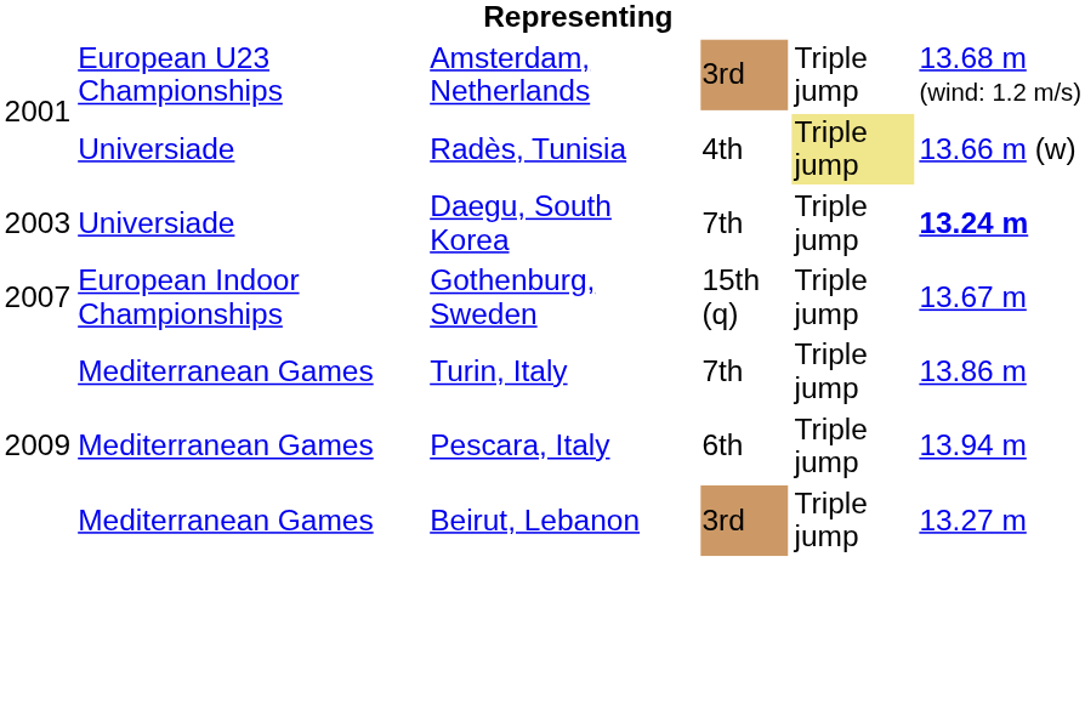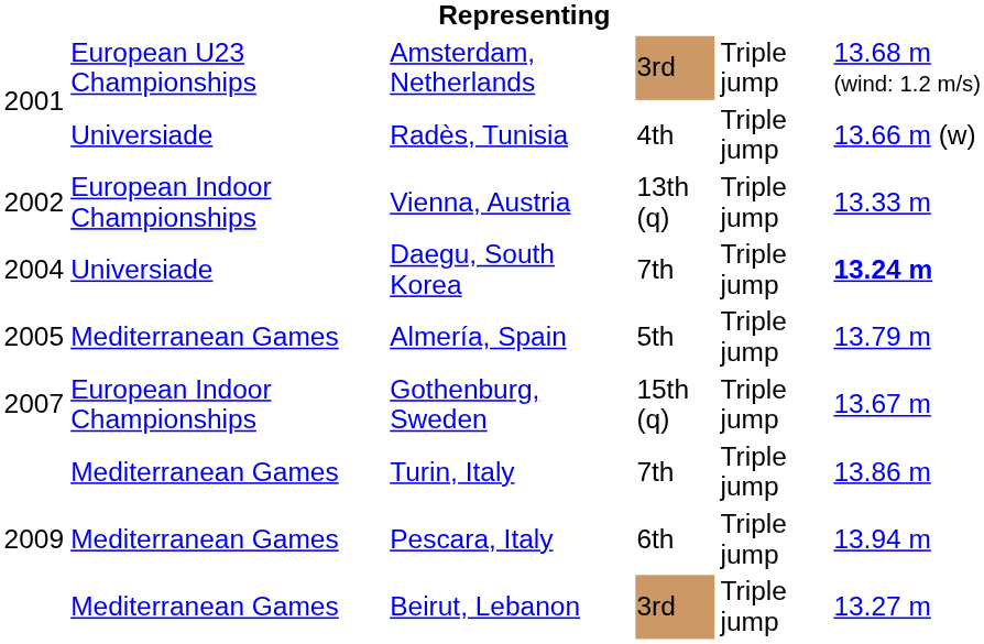 <table>
 <tr>
 <th colspan="6">Representing </th>
 </tr>
 <tr>
 <td rowspan=2>2001</td>
 <td><a href='#'>European U23 Championships</a></td>
 <td><a href='#'>Amsterdam, Netherlands</a></td>
 <td bgcolor=cc9966>3rd</td>
 <td>Triple jump</td>
 <td><a href='#'>13.68 m</a> <small>(wind: 1.2 m/s)</small></td>
 </tr>
 <tr>
 <td><a href='#'>Universiade</a></td>
 <td><a href='#'>Radès, Tunisia</a></td>
 <td>4th</td>
-<td style="background: khaki;">Triple jump</td>
+<td>Triple jump</td>
 <td><a href='#'>13.66 m</a> (w)</td>
 </tr>
 <tr>
-<td>2003</td>
+<td>2002</td>
+<td><a href='#'>European Indoor Championships</a></td>
+<td><a href='#'>Vienna, Austria</a></td>
+<td>13th (q)</td>
+<td>Triple jump</td>
+<td><a href='#'>13.33 m</a></td>
+</tr>
+<tr>
+<td>2004</td>
 <td><a href='#'>Universiade</a></td>
 <td><a href='#'>Daegu, South Korea</a></td>
 <td>7th</td>
 <td>Triple jump</td>
 <td><strong><a href='#'>13.24 m</a></strong></td>
+</tr>
+<tr>
+<td>2005</td>
+<td><a href='#'>Mediterranean Games</a></td>
+<td><a href='#'>Almería, Spain</a></td>
+<td>5th</td>
+<td>Triple jump</td>
+<td><a href='#'>13.79 m</a></td>
 </tr>
 <tr>
 <td>2007</td>
 <td><a href='#'>European Indoor Championships</a></td>
 <td><a href='#'>Gothenburg, Sweden</a></td>
 <td>15th (q)</td>
 <td>Triple jump</td>
 <td><a href='#'>13.67 m</a></td>
 </tr>
 <tr>
 <td rowspan=3>2009</td>
 <td><a href='#'>Mediterranean Games</a></td>
 <td><a href='#'>Turin, Italy</a></td>
 <td>7th</td>
 <td>Triple jump</td>
 <td><a href='#'>13.86 m</a></td>
 </tr>
 <tr>
 <td><a href='#'>Mediterranean Games</a></td>
 <td><a href='#'>Pescara, Italy</a></td>
 <td>6th</td>
 <td>Triple jump</td>
 <td><a href='#'>13.94 m</a></td>
 </tr>
 <tr>
 <td><a href='#'>Mediterranean Games</a></td>
 <td><a href='#'>Beirut, Lebanon</a></td>
 <td bgcolor=cc9966>3rd</td>
 <td>Triple jump</td>
 <td><a href='#'>13.27 m</a></td>
 </tr>
 </table>
